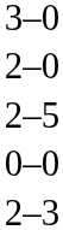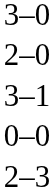 <table cellspacing=1 width=70%>
 <tr>
 <th width=25%></th>
 <th width=30%></th>
 <th width=15%></th>
 <th width=30%></th>
 </tr>
 <tr>
 <td></td>
 <td align=right></td>
 <td align=center>3–0</td>
 <td></td>
 </tr>
 <tr>
 <td></td>
 <td align=right></td>
 <td align=center>2–0</td>
 <td></td>
 </tr>
 <tr>
 <td></td>
 <td align=right></td>
-<td align=center>2–5</td>
+<td align=center>3–1</td>
 <td></td>
 </tr>
 <tr>
 <td></td>
 <td align=right></td>
 <td align=center>0–0</td>
 <td></td>
 </tr>
 <tr>
 <td></td>
 <td align=right></td>
 <td align=center>2–3</td>
 <td></td>
 </tr>
 </table>
